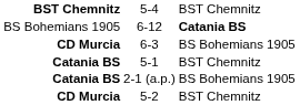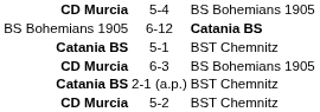 <table>
 <tr>
 <td></td>
 <th width=auto></th>
 <td></td>
 </tr>
 <tr>
-<td align="right"><strong>BST Chemnitz</strong> </td>
+<td align=right><strong>CD Murcia </strong></td>
 <td align=center>5-4</td>
-<td align=left> BST Chemnitz</td>
+<td align=left> BS Bohemians 1905</td>
 </tr>
 <tr>
 <td align=right>BS Bohemians 1905 </td>
 <td align=center>6-12</td>
 <td align=left> <strong>Catania BS</strong></td>
+</tr>
+<tr>
+<td align="right"><strong>Catania BS</strong> </td>
+<td align=center>5-1</td>
+<td align=left> BST Chemnitz</td>
 </tr>
 <tr>
 <td align="right"><strong>CD Murcia</strong> </td>
 <td align=center>6-3</td>
 <td align=left> BS Bohemians 1905</td>
 </tr>
 <tr>
 <td align="right"><strong>Catania BS</strong> </td>
-<td align=center>5-1</td>
+<td align=center>2-1 (a.p.)</td>
 <td align=left> BST Chemnitz</td>
-</tr>
-<tr>
-<td align="right"><strong>Catania BS</strong> </td>
-<td align=center>2-1 (a.p.)</td>
-<td align=left> BS Bohemians 1905</td>
 </tr>
 <tr>
 <td align="right"><strong>CD Murcia</strong> </td>
 <td align=center>5-2</td>
 <td align=left> BST Chemnitz</td>
 </tr>
 </table>
